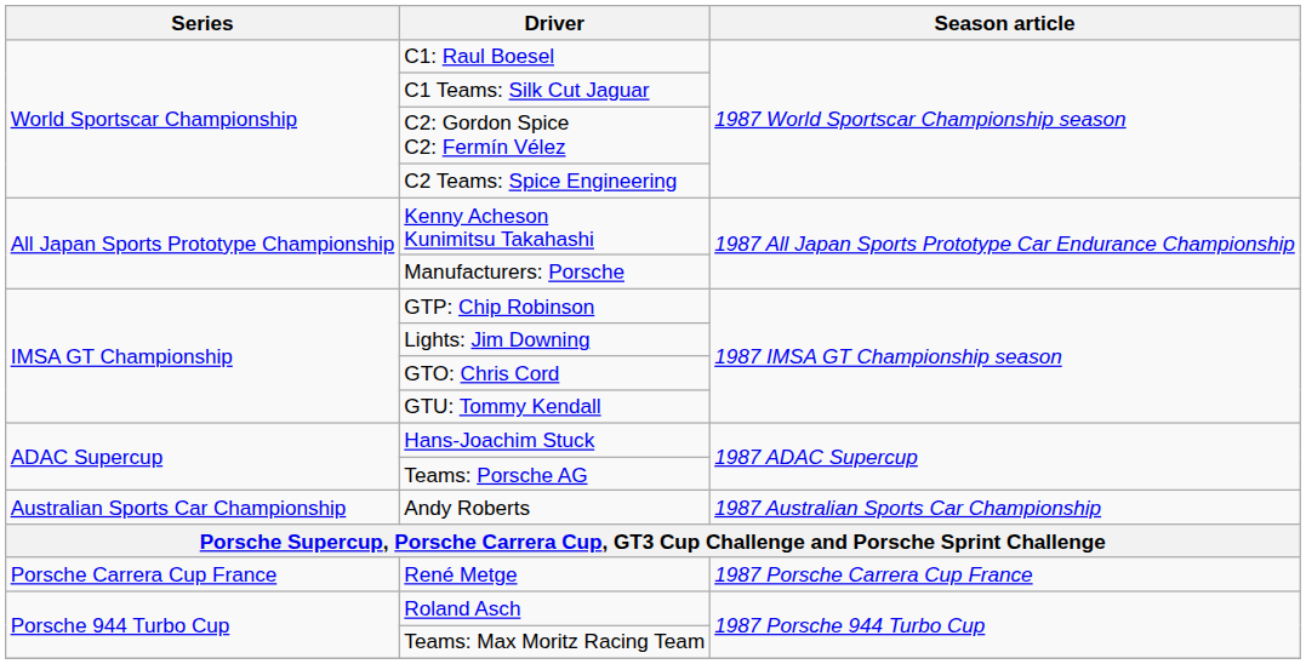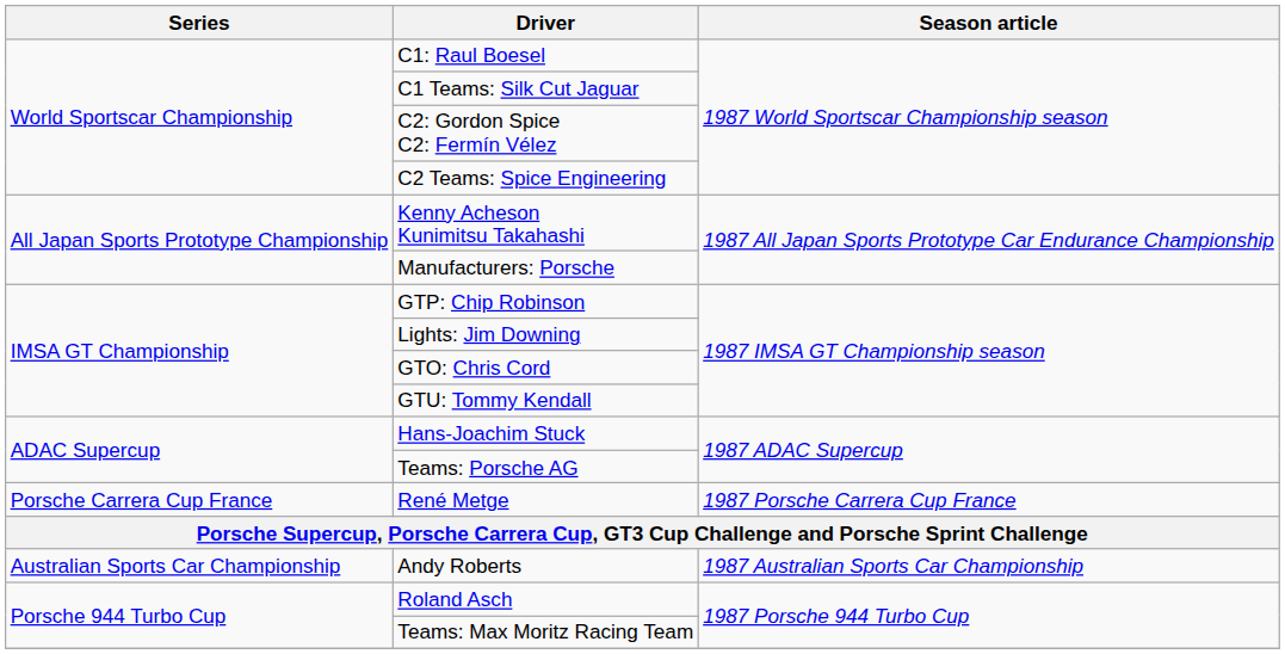 <table class="wikitable" style="font-size: 87%;">
 <tr>
 <th>Series</th>
 <th>Driver</th>
 <th>Season article</th>
 </tr>
 <tr>
 <td rowspan=4><a href='#'>World Sportscar Championship</a></td>
 <td>C1:  <a href='#'>Raul Boesel</a></td>
 <td rowspan=4><em><a href='#'>1987 World Sportscar Championship season</a></em></td>
 </tr>
 <tr>
 <td>C1 Teams:  <a href='#'>Silk Cut Jaguar</a></td>
 </tr>
 <tr>
 <td>C2:  Gordon Spice<br>C2:  <a href='#'>Fermín Vélez</a></td>
 </tr>
 <tr>
 <td>C2 Teams:  <a href='#'>Spice Engineering</a></td>
 </tr>
 <tr>
 <td rowspan=2><a href='#'>All Japan Sports Prototype Championship</a></td>
 <td> <a href='#'>Kenny Acheson</a><br> <a href='#'>Kunimitsu Takahashi</a></td>
 <td rowspan=2><em><a href='#'>1987 All Japan Sports Prototype Car Endurance Championship</a></em></td>
 </tr>
 <tr>
 <td>Manufacturers:  <a href='#'>Porsche</a></td>
 </tr>
 <tr>
 <td rowspan=4><a href='#'>IMSA GT Championship</a></td>
 <td>GTP:  <a href='#'>Chip Robinson</a></td>
 <td rowspan=4><em><a href='#'>1987 IMSA GT Championship season</a></em></td>
 </tr>
 <tr>
 <td>Lights:  <a href='#'>Jim Downing</a></td>
 </tr>
 <tr>
 <td>GTO:  <a href='#'>Chris Cord</a></td>
 </tr>
 <tr>
 <td>GTU:  <a href='#'>Tommy Kendall</a></td>
 </tr>
 <tr>
 <td rowspan=2><a href='#'>ADAC Supercup</a></td>
 <td> <a href='#'>Hans-Joachim Stuck</a></td>
 <td rowspan=2><em><a href='#'>1987 ADAC Supercup</a></em></td>
 </tr>
 <tr>
 <td>Teams:  <a href='#'>Porsche AG</a></td>
 </tr>
 <tr>
-<td><a href='#'>Australian Sports Car Championship</a></td>
-<td> Andy Roberts</td>
-<td><em><a href='#'>1987 Australian Sports Car Championship</a></em></td>
+<td><a href='#'>Porsche Carrera Cup France</a></td>
+<td> <a href='#'>René Metge</a></td>
+<td><em><a href='#'>1987 Porsche Carrera Cup France</a></em></td>
 </tr>
 <tr>
 <th colspan="3"><a href='#'>Porsche Supercup</a>, <a href='#'>Porsche Carrera Cup</a>, GT3 Cup Challenge and Porsche Sprint Challenge</th>
 </tr>
 <tr>
-<td><a href='#'>Porsche Carrera Cup France</a></td>
-<td> <a href='#'>René Metge</a></td>
-<td><em><a href='#'>1987 Porsche Carrera Cup France</a></em></td>
+<td><a href='#'>Australian Sports Car Championship</a></td>
+<td> Andy Roberts</td>
+<td><em><a href='#'>1987 Australian Sports Car Championship</a></em></td>
 </tr>
 <tr>
 <td rowspan=2><a href='#'>Porsche 944 Turbo Cup</a></td>
 <td> <a href='#'>Roland Asch</a></td>
 <td rowspan=2><em><a href='#'>1987 Porsche 944 Turbo Cup</a></em></td>
 </tr>
 <tr>
 <td>Teams:  Max Moritz Racing Team</td>
 </tr>
 <tr>
 </tr>
 </table>
